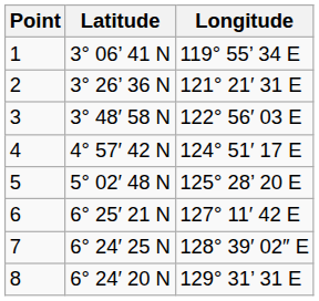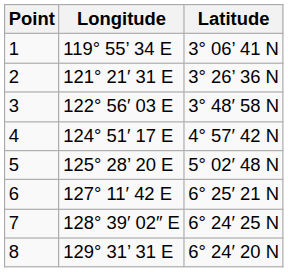 <table class="wikitable">
 <tr>
 <th>Point</th>
+<th>Longitude</th>
 <th>Latitude</th>
-<th>Longitude</th>
 </tr>
 <tr>
 <td>1</td>
+<td>119° 55’ 34 E</td>
 <td>3° 06’ 41 N</td>
-<td>119° 55’ 34 E</td>
 </tr>
 <tr>
 <td>2</td>
+<td>121° 21′ 31 E</td>
 <td>3° 26’ 36 N</td>
-<td>121° 21′ 31 E</td>
 </tr>
 <tr>
 <td>3</td>
+<td>122° 56′ 03 E</td>
 <td>3° 48′ 58 N</td>
-<td>122° 56′ 03 E</td>
 </tr>
 <tr>
 <td>4</td>
+<td>124° 51′ 17 E</td>
 <td>4° 57′ 42 N</td>
-<td>124° 51′ 17 E</td>
 </tr>
 <tr>
 <td>5</td>
+<td>125° 28’ 20 E</td>
 <td>5° 02′ 48 N</td>
-<td>125° 28’ 20 E</td>
 </tr>
 <tr>
 <td>6</td>
+<td>127° 11′ 42 E</td>
 <td>6° 25′ 21 N</td>
-<td>127° 11′ 42 E</td>
 </tr>
 <tr>
 <td>7</td>
+<td>128° 39′ 02″ E</td>
 <td>6° 24′ 25 N</td>
-<td>128° 39′ 02″ E</td>
 </tr>
 <tr>
 <td>8</td>
+<td>129° 31’ 31 E</td>
 <td>6° 24′ 20 N</td>
-<td>129° 31’ 31 E</td>
 </tr>
 </table>
